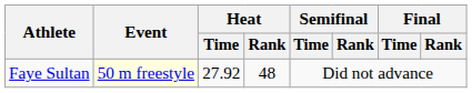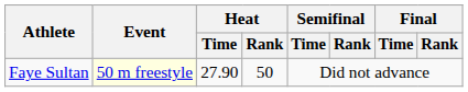 <table class=wikitable style="font-size:90%">
 <tr>
 <th rowspan=2>Athlete</th>
 <th rowspan=2>Event</th>
 <th colspan="2">Heat</th>
 <th colspan="2">Semifinal</th>
 <th colspan="2">Final</th>
 </tr>
 <tr style="font-size:95%">
 <th>Time</th>
 <th>Rank</th>
 <th>Time</th>
 <th>Rank</th>
 <th>Time</th>
 <th>Rank</th>
 </tr>
 <tr align=center>
 <td align=left><a href='#'>Faye Sultan</a></td>
 <td align=left style="background: lightyellow;"><a href='#'>50 m freestyle</a></td>
-<td>27.92</td>
-<td>48</td>
+<td>27.90</td>
+<td>50</td>
 <td colspan=4>Did not advance</td>
 </tr>
 </table>
